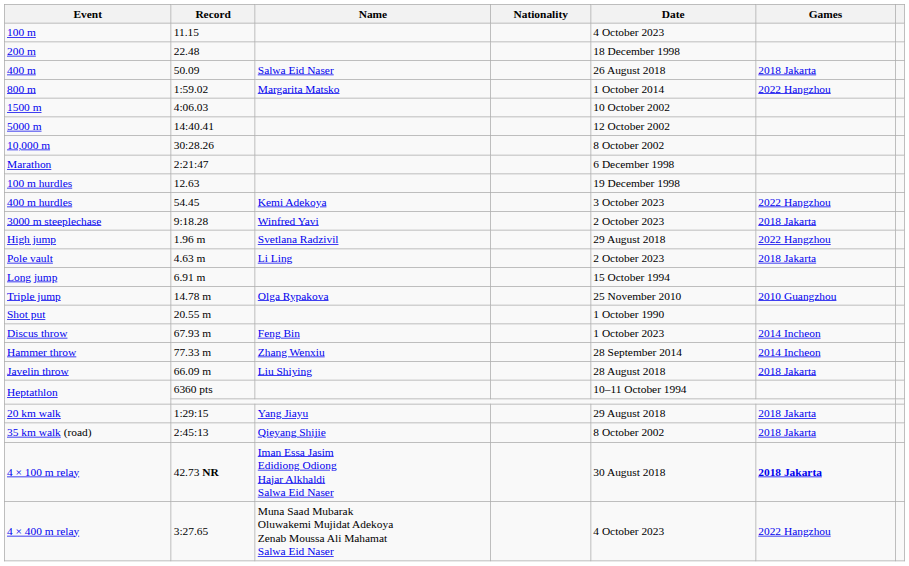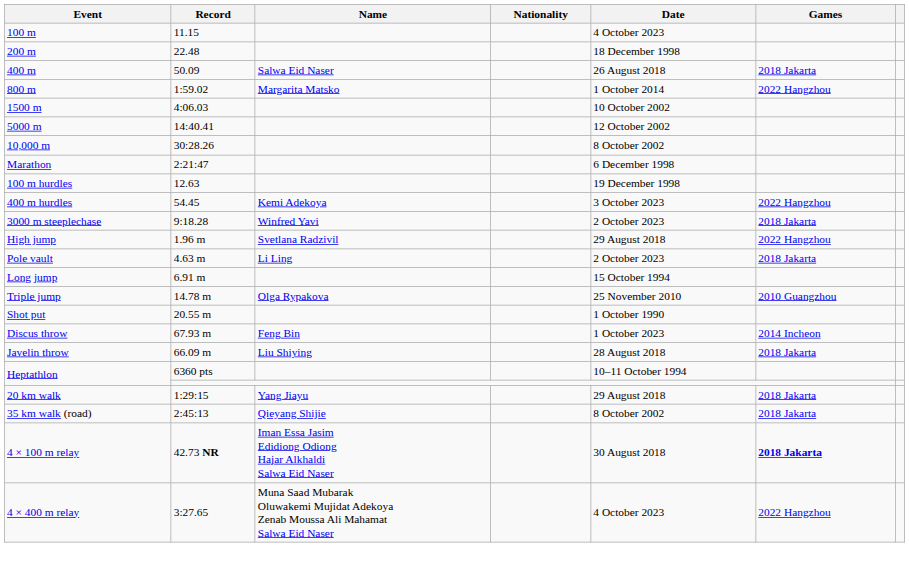 <table class="wikitable" style="font-size:95%; width: 95%;">
 <tr>
 <th>Event</th>
 <th>Record</th>
 <th>Name</th>
 <th>Nationality</th>
 <th>Date</th>
 <th>Games</th>
 <th></th>
 </tr>
 <tr>
 <td><a href='#'>100 m</a></td>
 <td>11.15</td>
 <td></td>
 <td></td>
 <td>4 October 2023</td>
 <td></td>
 <td></td>
 </tr>
 <tr>
 <td><a href='#'>200 m</a></td>
 <td>22.48</td>
 <td></td>
 <td></td>
 <td>18 December 1998</td>
 <td></td>
 <td></td>
 </tr>
 <tr>
 <td><a href='#'>400 m</a></td>
 <td>50.09</td>
 <td><a href='#'>Salwa Eid Naser</a></td>
 <td></td>
 <td>26 August 2018</td>
 <td><a href='#'>2018 Jakarta</a></td>
 <td></td>
 </tr>
 <tr>
 <td><a href='#'>800 m</a></td>
 <td>1:59.02</td>
 <td><a href='#'>Margarita Matsko</a></td>
 <td></td>
 <td>1 October 2014</td>
 <td><a href='#'>2022 Hangzhou</a></td>
 <td></td>
 </tr>
 <tr>
 <td><a href='#'>1500 m</a></td>
 <td>4:06.03</td>
 <td></td>
 <td></td>
 <td>10 October 2002</td>
 <td></td>
 <td></td>
 </tr>
 <tr>
 <td><a href='#'>5000 m</a></td>
 <td>14:40.41</td>
 <td></td>
 <td></td>
 <td>12 October 2002</td>
 <td></td>
 <td></td>
 </tr>
 <tr>
 <td><a href='#'>10,000 m</a></td>
 <td>30:28.26</td>
 <td></td>
 <td></td>
 <td>8 October 2002</td>
 <td></td>
 <td></td>
 </tr>
 <tr>
 <td><a href='#'>Marathon</a></td>
 <td>2:21:47</td>
 <td></td>
 <td></td>
 <td>6 December 1998</td>
 <td></td>
 <td></td>
 </tr>
 <tr>
 <td><a href='#'>100 m hurdles</a></td>
 <td>12.63</td>
 <td></td>
 <td></td>
 <td>19 December 1998</td>
 <td></td>
 <td></td>
 </tr>
 <tr>
 <td><a href='#'>400 m hurdles</a></td>
 <td>54.45</td>
 <td><a href='#'>Kemi Adekoya</a></td>
 <td></td>
 <td>3 October 2023</td>
 <td><a href='#'>2022 Hangzhou</a></td>
 <td></td>
 </tr>
 <tr>
 <td><a href='#'>3000 m steeplechase</a></td>
 <td>9:18.28</td>
 <td><a href='#'>Winfred Yavi</a></td>
 <td></td>
 <td>2 October 2023</td>
 <td><a href='#'>2018 Jakarta</a></td>
 <td></td>
 </tr>
 <tr>
 <td><a href='#'>High jump</a></td>
 <td>1.96 m</td>
 <td><a href='#'>Svetlana Radzivil</a></td>
 <td></td>
 <td>29 August 2018</td>
 <td><a href='#'>2022 Hangzhou</a></td>
 <td></td>
 </tr>
 <tr>
 <td><a href='#'>Pole vault</a></td>
 <td>4.63 m</td>
 <td><a href='#'>Li Ling</a></td>
 <td></td>
 <td>2 October 2023</td>
 <td><a href='#'>2018 Jakarta</a></td>
 <td></td>
 </tr>
 <tr>
 <td><a href='#'>Long jump</a></td>
 <td>6.91 m</td>
 <td></td>
 <td></td>
 <td>15 October 1994</td>
 <td></td>
 <td></td>
 </tr>
 <tr>
 <td><a href='#'>Triple jump</a></td>
 <td>14.78 m</td>
 <td><a href='#'>Olga Rypakova</a></td>
 <td></td>
 <td>25 November 2010</td>
 <td><a href='#'>2010 Guangzhou</a></td>
 <td></td>
 </tr>
 <tr>
 <td><a href='#'>Shot put</a></td>
 <td>20.55 m</td>
 <td></td>
 <td></td>
 <td>1 October 1990</td>
 <td></td>
 <td></td>
 </tr>
 <tr>
 <td><a href='#'>Discus throw</a></td>
 <td>67.93 m</td>
 <td><a href='#'>Feng Bin</a></td>
 <td></td>
 <td>1 October 2023</td>
 <td><a href='#'>2014 Incheon</a></td>
 <td></td>
 </tr>
 <tr>
-<td><a href='#'>Hammer throw</a></td>
-<td>77.33 m</td>
-<td><a href='#'>Zhang Wenxiu</a></td>
-<td></td>
-<td>28 September 2014</td>
-<td><a href='#'>2014 Incheon</a></td>
-<td></td>
-</tr>
-<tr>
 <td><a href='#'>Javelin throw</a></td>
 <td>66.09 m</td>
 <td><a href='#'>Liu Shiying</a></td>
 <td></td>
 <td>28 August 2018</td>
 <td><a href='#'>2018 Jakarta</a></td>
 <td></td>
 </tr>
 <tr>
 <td rowspan=2><a href='#'>Heptathlon</a></td>
 <td>6360 pts</td>
 <td></td>
 <td></td>
 <td>10–11 October 1994</td>
 <td></td>
 <td></td>
 </tr>
 <tr>
 <td colspan=5></td>
 <td></td>
 </tr>
 <tr>
 <td><a href='#'>20 km walk</a></td>
 <td>1:29:15</td>
 <td><a href='#'>Yang Jiayu</a></td>
 <td></td>
 <td>29 August 2018</td>
 <td><a href='#'>2018 Jakarta</a></td>
 <td></td>
 </tr>
 <tr>
 <td><a href='#'>35 km walk</a> (road)</td>
 <td>2:45:13</td>
 <td><a href='#'>Qieyang Shijie</a></td>
 <td></td>
 <td>8 October 2002</td>
 <td><a href='#'>2018 Jakarta</a></td>
 <td></td>
 </tr>
 <tr>
 <td><a href='#'>4 × 100 m relay</a></td>
 <td>42.73 <strong>NR</strong></td>
 <td><a href='#'>Iman Essa Jasim</a><br><a href='#'>Edidiong Odiong</a><br><a href='#'>Hajar Alkhaldi</a><br><a href='#'>Salwa Eid Naser</a></td>
 <td></td>
 <td>30 August 2018</td>
 <td><strong><a href='#'>2018 Jakarta</a></strong></td>
 <td></td>
 </tr>
 <tr>
 <td><a href='#'>4 × 400 m relay</a></td>
 <td>3:27.65</td>
 <td>Muna Saad Mubarak<br>Oluwakemi Mujidat Adekoya<br>Zenab Moussa Ali Mahamat<br><a href='#'>Salwa Eid Naser</a></td>
 <td></td>
 <td>4 October 2023</td>
 <td><a href='#'>2022 Hangzhou</a></td>
 <td></td>
 </tr>
 </table>
